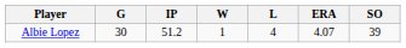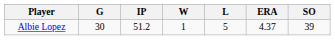 <table class="wikitable sortable">
 <tr>
 <th bgcolor="#DDDDFF" width="16%">Player</th>
 <th bgcolor="#DDDDFF" width="9%">G</th>
 <th bgcolor="#DDDDFF" width="9%">IP</th>
 <th bgcolor="#DDDDFF" width="9%">W</th>
 <th bgcolor="#DDDDFF" width="9%">L</th>
 <th bgcolor="#DDDDFF" width="9%">ERA</th>
 <th bgcolor="#DDDDFF" width="9%">SO</th>
 </tr>
 <tr align="center">
 <td><a href='#'>Albie Lopez</a></td>
 <td>30</td>
 <td>51.2</td>
 <td>1</td>
-<td>4</td>
-<td>4.07</td>
+<td>5</td>
+<td>4.37</td>
 <td>39</td>
 </tr>
 </table>
